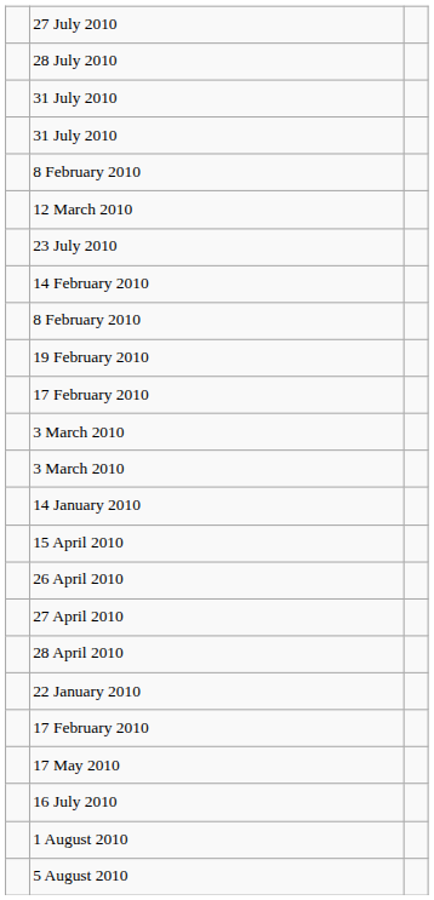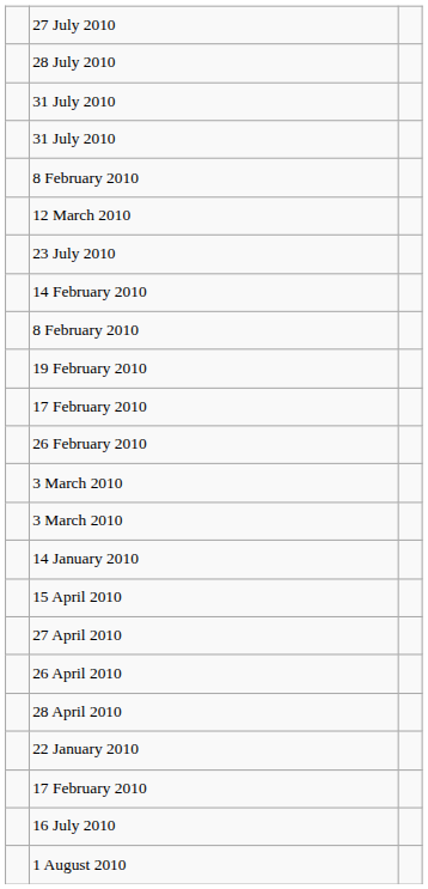 <table class="wikitable" style="font-size: 80%; float: left; width: 26em; margin-right: 1em; height: 700px">
 <tr>
 <td></td>
 <td>27 July 2010</td>
 <td></td>
 </tr>
 <tr>
 <td></td>
 <td>28 July 2010</td>
 <td></td>
 </tr>
 <tr>
 <td></td>
 <td>31 July 2010</td>
 <td></td>
 </tr>
 <tr>
 <td></td>
 <td>31 July 2010</td>
 <td></td>
 </tr>
 <tr>
 <td></td>
 <td>8 February 2010</td>
 <td></td>
 </tr>
 <tr>
 <td></td>
 <td>12 March 2010</td>
 <td></td>
 </tr>
 <tr>
 <td></td>
 <td>23 July 2010</td>
 <td></td>
 </tr>
 <tr>
 <td></td>
 <td>14 February 2010</td>
 <td></td>
 </tr>
 <tr>
 <td></td>
 <td>8 February 2010</td>
 <td></td>
 </tr>
 <tr>
 <td></td>
 <td>19 February 2010</td>
 <td></td>
 </tr>
 <tr>
 <td></td>
 <td>17 February 2010</td>
 <td></td>
 </tr>
 <tr>
 <td></td>
+<td>26 February 2010</td>
+<td></td>
+</tr>
+<tr>
+<td></td>
 <td>3 March 2010</td>
 <td></td>
 </tr>
 <tr>
 <td></td>
 <td>3 March 2010</td>
 <td></td>
 </tr>
 <tr>
 <td></td>
 <td>14 January 2010</td>
 <td></td>
 </tr>
 <tr>
 <td></td>
 <td>15 April 2010</td>
 <td></td>
 </tr>
 <tr>
 <td></td>
-<td>26 April 2010</td>
+<td>27 April 2010</td>
 <td></td>
 </tr>
 <tr>
 <td></td>
-<td>27 April 2010</td>
+<td>26 April 2010</td>
 <td></td>
 </tr>
 <tr>
 <td></td>
 <td>28 April 2010</td>
 <td></td>
 </tr>
 <tr>
 <td></td>
 <td>22 January 2010</td>
 <td></td>
 </tr>
 <tr>
 <td></td>
 <td>17 February 2010</td>
 <td></td>
 </tr>
 <tr>
 <td></td>
-<td>17 May 2010</td>
-<td></td>
-</tr>
-<tr>
-<td></td>
 <td>16 July 2010</td>
 <td></td>
 </tr>
 <tr>
 <td></td>
 <td>1 August 2010</td>
 <td></td>
 </tr>
-<tr>
-<td></td>
-<td>5 August 2010</td>
-<td></td>
-</tr>
 </table>
